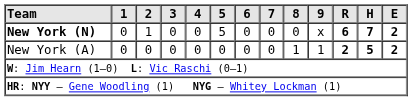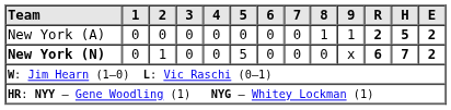 <table border=1 cellspacing=0 width=425 style="margin-left:3em;">
 <tr style="text-align:center; background-color:#e6e6e6;">
 <th align=left width=125>Team</th>
 <th width=25>1</th>
 <th width=25>2</th>
 <th width=25>3</th>
 <th width=25>4</th>
 <th width=25>5</th>
 <th width=25>6</th>
 <th width=25>7</th>
 <th width=25>8</th>
 <th width=25>9</th>
 <th width=25>R</th>
 <th width=25>H</th>
 <th width=25>E</th>
 </tr>
 <tr style="text-align:center;">
+<td align=left>New York (A)</td>
+<td>0</td>
+<td>0</td>
+<td>0</td>
+<td>0</td>
+<td>0</td>
+<td>0</td>
+<td>0</td>
+<td>1</td>
+<td>1</td>
+<td><strong>2</strong></td>
+<td><strong>5</strong></td>
+<td><strong>2</strong></td>
+</tr>
+<tr style="text-align:center;">
 <td align=left><strong>New York (N)</strong></td>
 <td>0</td>
 <td>1</td>
 <td>0</td>
 <td>0</td>
 <td>5</td>
 <td>0</td>
 <td>0</td>
 <td>0</td>
 <td>x</td>
 <td><strong>6</strong></td>
 <td><strong>7</strong></td>
 <td><strong>2</strong></td>
 </tr>
-<tr style="text-align:center;">
-<td align=left>New York (A)</td>
-<td>0</td>
-<td>0</td>
-<td>0</td>
-<td>0</td>
-<td>0</td>
-<td>0</td>
-<td>0</td>
-<td>1</td>
-<td>1</td>
-<td><strong>2</strong></td>
-<td><strong>5</strong></td>
-<td><strong>2</strong></td>
-</tr>
 <tr style="text-align:left;">
 <td colspan=13><small><strong>W</strong>: <a href='#'>Jim Hearn</a> (1–0)  <strong>L</strong>: <a href='#'>Vic Raschi</a> (0–1)</small></td>
 </tr>
 <tr style="text-align:left;">
 <td colspan=13><small><strong>HR</strong>: <strong>NYY</strong> –  <a href='#'>Gene Woodling</a> (1)   <strong>NYG</strong> –  <a href='#'>Whitey Lockman</a> (1)</small></td>
 </tr>
 </table>
